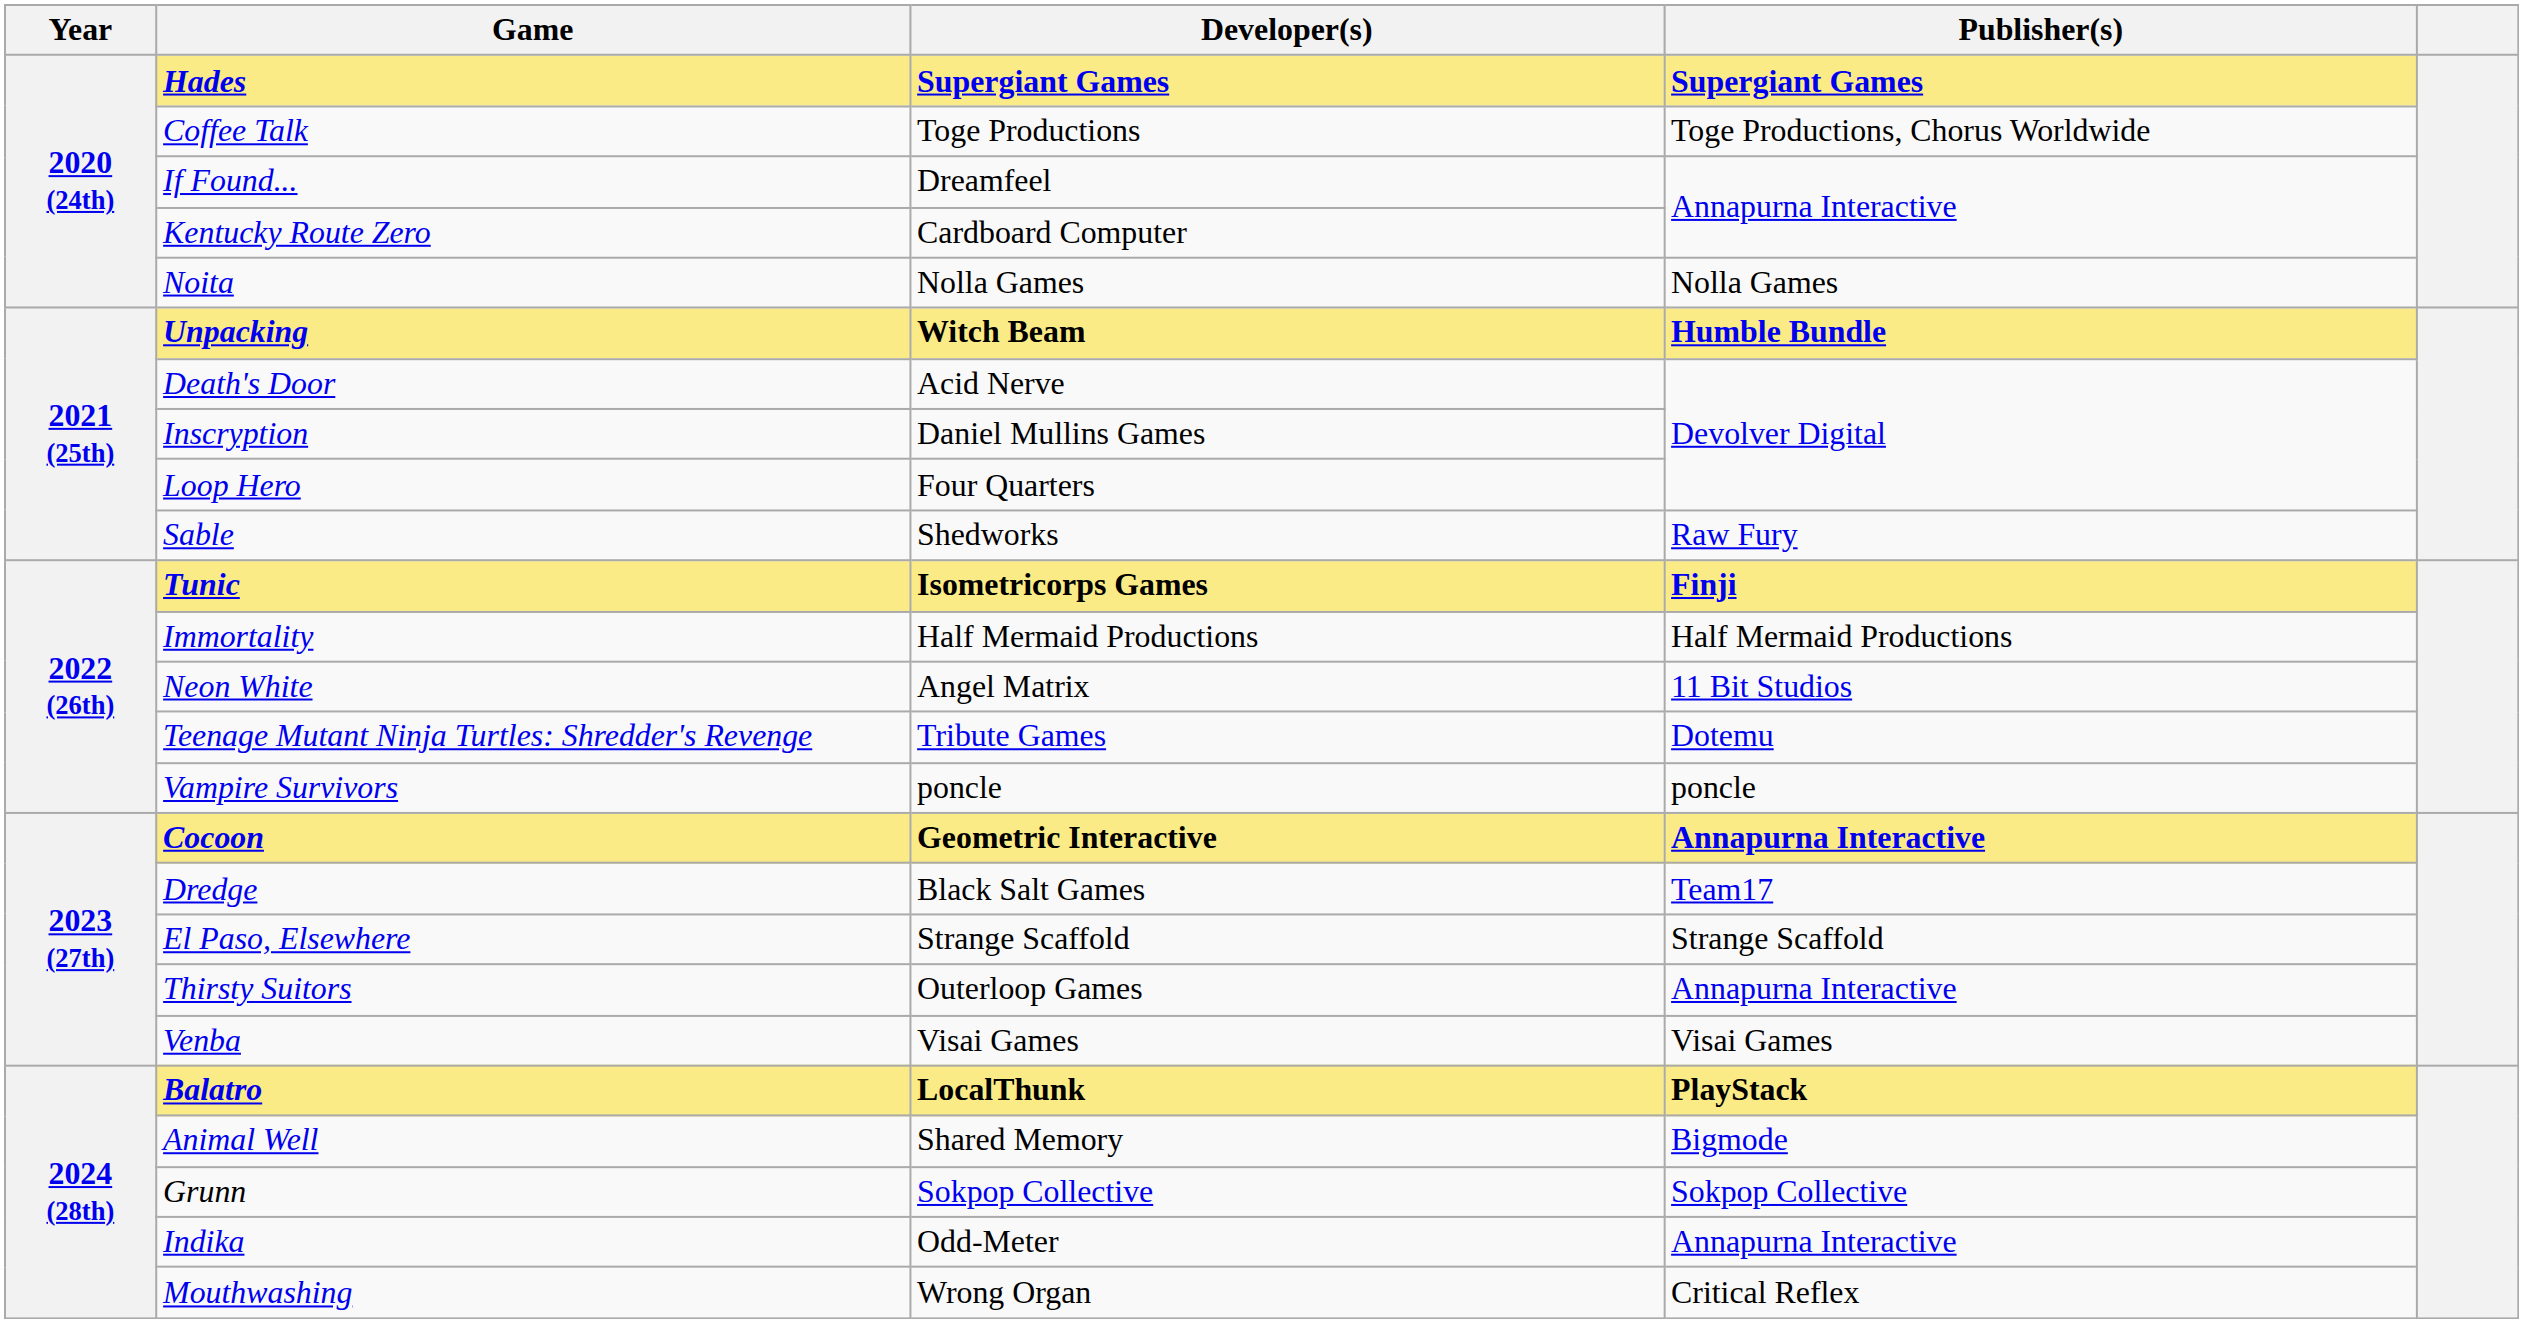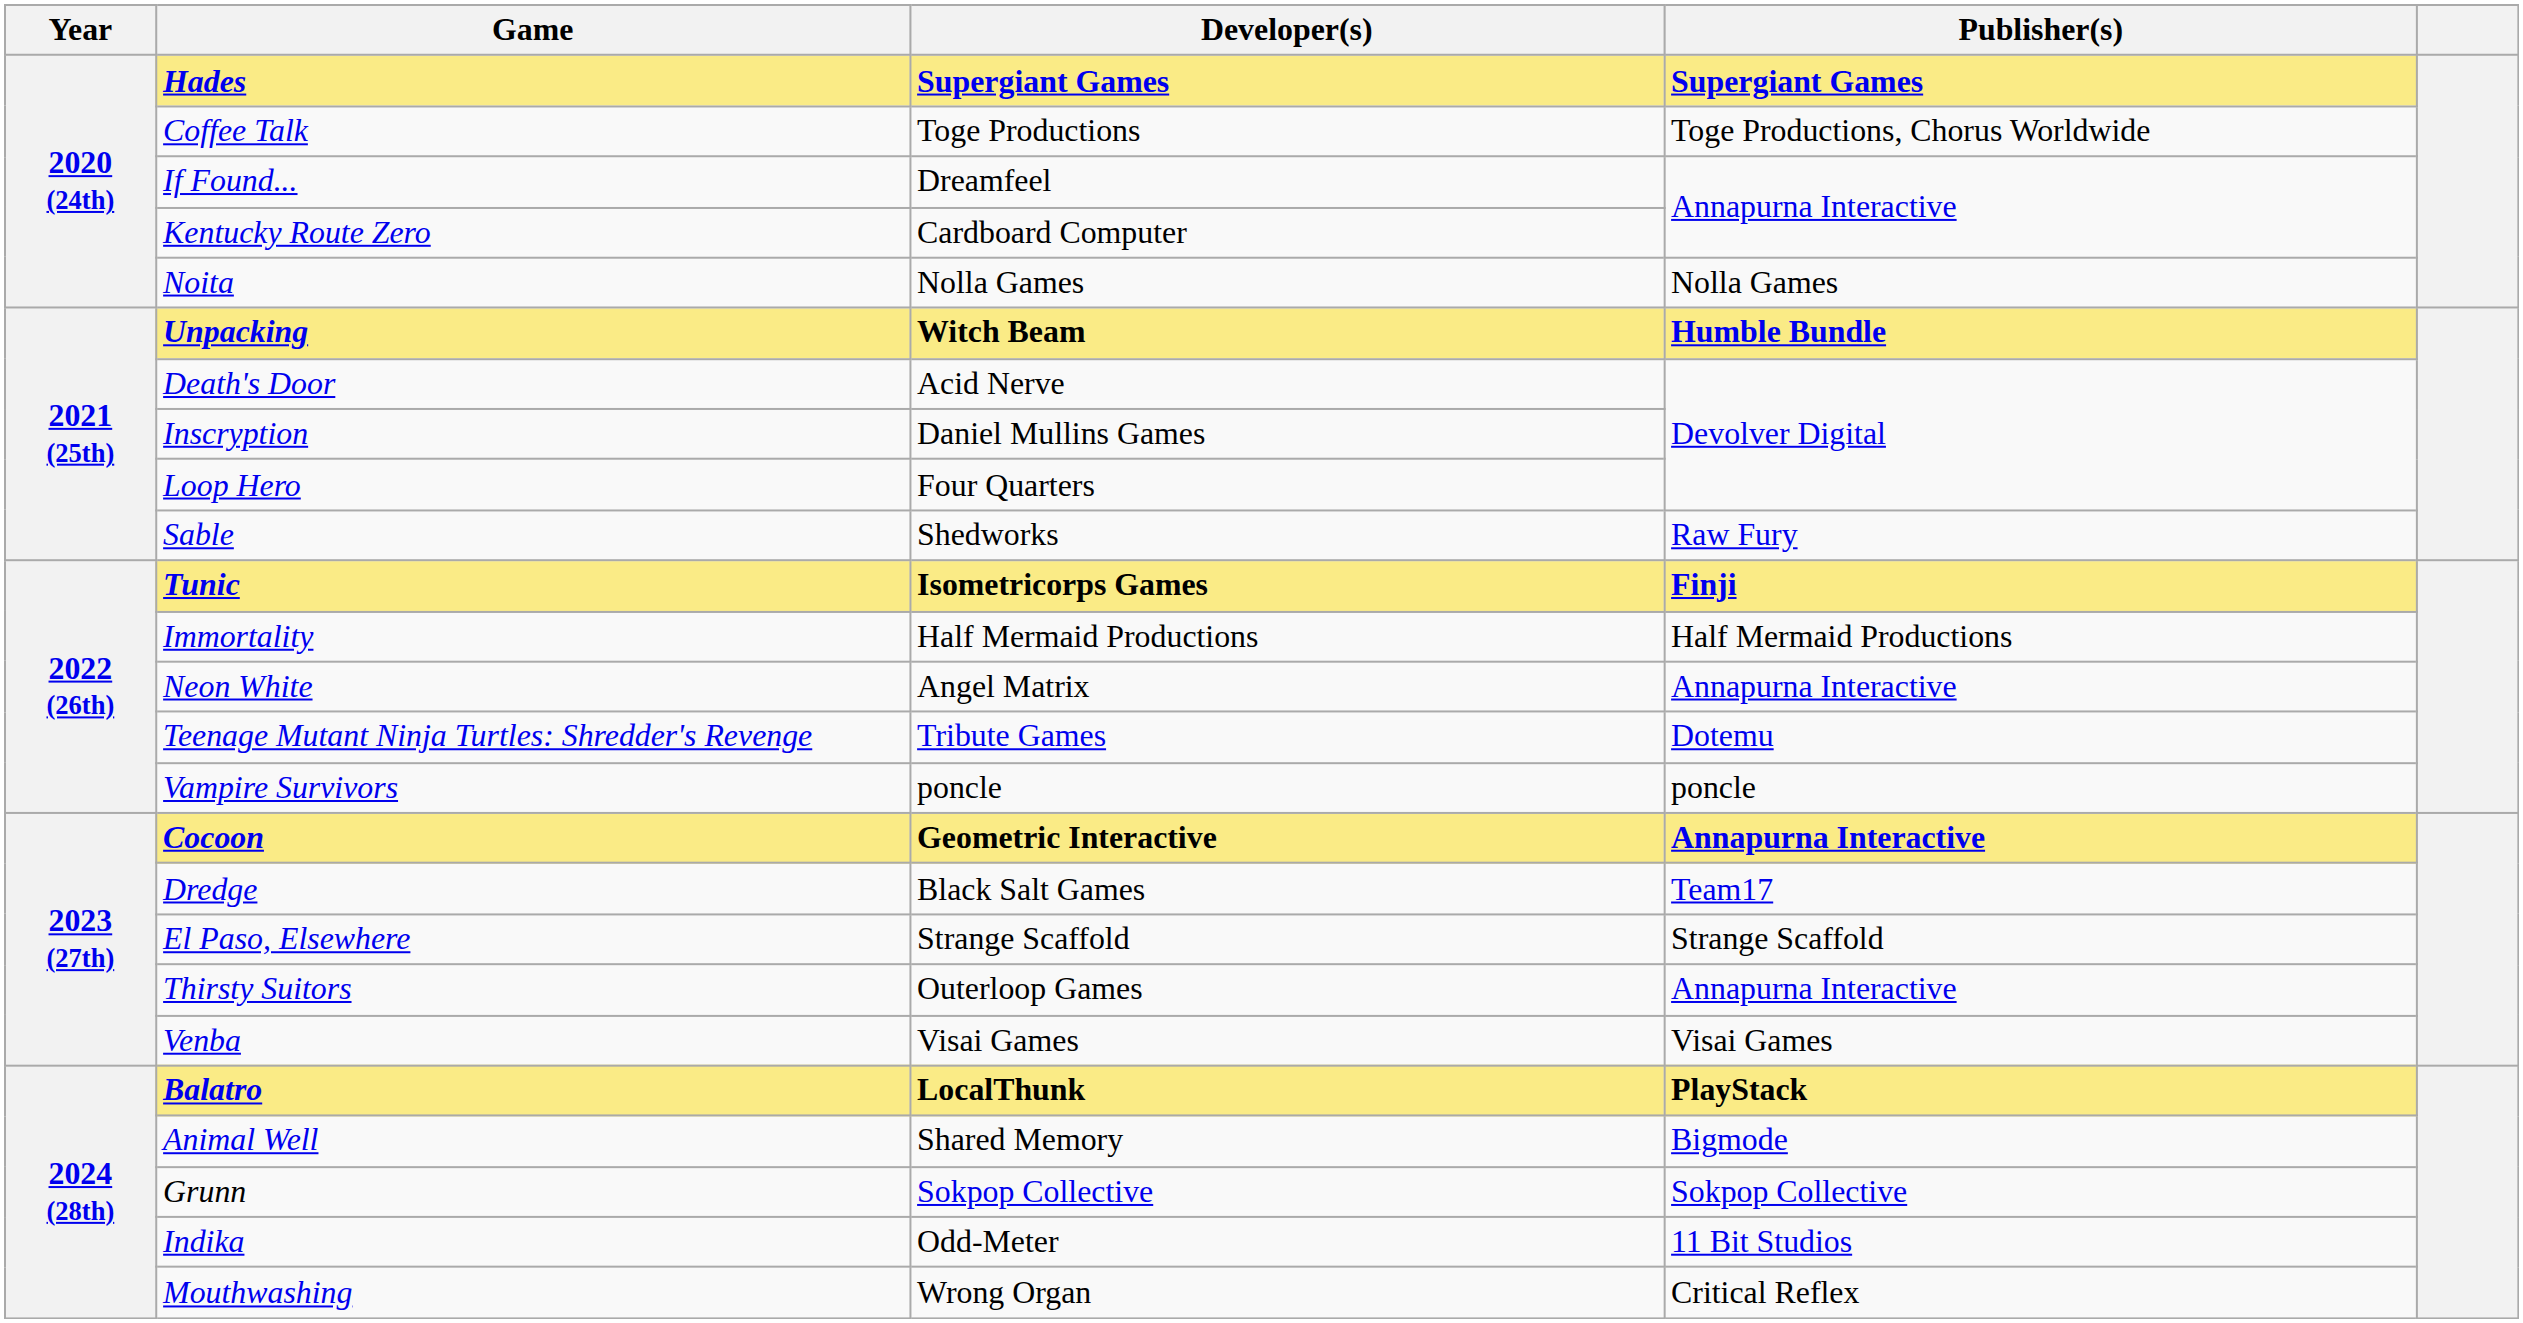 <table class="wikitable sortable" style="width:100%;">
 <tr style="background:#bebebe">
 <th scope="col" style="width:6%;">Year</th>
 <th scope="col" style="width:30%;">Game</th>
 <th scope="col" style="width:30%;">Developer(s)</th>
 <th scope="col" style="width:30%;">Publisher(s)</th>
 <th scope="col" style="width:4%;" class="unsortable"></th>
 </tr>
 <tr>
 <th scope="row" rowspan="5" style="text-align:center"><a href='#'>2020</a> <br><small><a href='#'>(24th)</a> </small></th>
 <td style="background:#FAEB86"><strong><em><a href='#'>Hades</a></em></strong></td>
 <td style="background:#FAEB86"><strong><a href='#'>Supergiant Games</a></strong></td>
 <td style="background:#FAEB86"><strong><a href='#'>Supergiant Games</a></strong></td>
 <th scope="row" rowspan="5" style="text-align;center;"></th>
 </tr>
 <tr>
 <td><em><a href='#'>Coffee Talk</a></em></td>
 <td>Toge Productions</td>
 <td>Toge Productions, Chorus Worldwide</td>
 </tr>
 <tr>
 <td><em><a href='#'>If Found...</a></em></td>
 <td>Dreamfeel</td>
 <td rowspan="2"><a href='#'>Annapurna Interactive</a></td>
 </tr>
 <tr>
 <td><em><a href='#'>Kentucky Route Zero</a></em></td>
 <td>Cardboard Computer</td>
 </tr>
 <tr>
 <td><em><a href='#'>Noita</a></em></td>
 <td>Nolla Games</td>
 <td>Nolla Games</td>
 </tr>
 <tr>
 <th scope="row" rowspan="5" style="text-align:center"><a href='#'>2021</a> <br><small><a href='#'>(25th)</a> </small></th>
 <td style="background:#FAEB86"><strong><em><a href='#'>Unpacking</a></em></strong></td>
 <td style="background:#FAEB86"><strong>Witch Beam</strong></td>
 <td style="background:#FAEB86"><strong><a href='#'>Humble Bundle</a></strong></td>
 <th scope="row" rowspan="5" style="text-align;center;"></th>
 </tr>
 <tr>
 <td><em><a href='#'>Death's Door</a></em></td>
 <td>Acid Nerve</td>
 <td rowspan="3"><a href='#'>Devolver Digital</a></td>
 </tr>
 <tr>
 <td><em><a href='#'>Inscryption</a></em></td>
 <td>Daniel Mullins Games</td>
 </tr>
 <tr>
 <td><em><a href='#'>Loop Hero</a></em></td>
 <td>Four Quarters</td>
 </tr>
 <tr>
 <td><em><a href='#'>Sable</a></em></td>
 <td>Shedworks</td>
 <td><a href='#'>Raw Fury</a></td>
 </tr>
 <tr>
 <th scope="row" rowspan="5" style="text-align:center"><a href='#'>2022</a> <br><small><a href='#'>(26th)</a> </small></th>
 <td style="background:#FAEB86"><strong><em><a href='#'>Tunic</a></em></strong></td>
 <td style="background:#FAEB86"><strong>Isometricorps Games</strong></td>
 <td style="background:#FAEB86"><strong><a href='#'>Finji</a></strong></td>
 <th scope="row" rowspan="5" style="text-align;center;"></th>
 </tr>
 <tr>
 <td><em><a href='#'>Immortality</a></em></td>
 <td>Half Mermaid Productions</td>
 <td>Half Mermaid Productions</td>
 </tr>
 <tr>
 <td><em><a href='#'>Neon White</a></em></td>
 <td>Angel Matrix</td>
-<td><a href='#'>11 Bit Studios</a></td>
+<td><a href='#'>Annapurna Interactive</a></td>
 </tr>
 <tr>
 <td><em><a href='#'>Teenage Mutant Ninja Turtles: Shredder's Revenge</a></em></td>
 <td><a href='#'>Tribute Games</a></td>
 <td><a href='#'>Dotemu</a></td>
 </tr>
 <tr>
 <td><em><a href='#'>Vampire Survivors</a></em></td>
 <td>poncle</td>
 <td>poncle</td>
 </tr>
 <tr>
 <th scope="row" rowspan="5" style="text-align:center"><a href='#'>2023</a> <br><small><a href='#'>(27th)</a> </small></th>
 <td style="background:#FAEB86"><strong><em><a href='#'>Cocoon</a></em></strong></td>
 <td style="background:#FAEB86"><strong>Geometric Interactive</strong></td>
 <td style="background:#FAEB86"><strong><a href='#'>Annapurna Interactive</a></strong></td>
 <th scope="row" rowspan="5" style="text-align;center;"></th>
 </tr>
 <tr>
 <td><em><a href='#'>Dredge</a></em></td>
 <td>Black Salt Games</td>
 <td><a href='#'>Team17</a></td>
 </tr>
 <tr>
 <td><em><a href='#'>El Paso, Elsewhere</a></em></td>
 <td>Strange Scaffold</td>
 <td>Strange Scaffold</td>
 </tr>
 <tr>
 <td><em><a href='#'>Thirsty Suitors</a></em></td>
 <td>Outerloop Games</td>
 <td><a href='#'>Annapurna Interactive</a></td>
 </tr>
 <tr>
 <td><em><a href='#'>Venba</a></em></td>
 <td>Visai Games</td>
 <td>Visai Games</td>
 </tr>
 <tr>
 <th scope="row" rowspan="5" style="text-align:center"><a href='#'>2024</a> <br><small><a href='#'>(28th)</a> </small></th>
 <td style="background:#FAEB86"><strong><em><a href='#'>Balatro</a></em></strong></td>
 <td style="background:#FAEB86"><strong>LocalThunk</strong></td>
 <td style="background:#FAEB86"><strong>PlayStack</strong></td>
 <th scope="row" rowspan="5" style="text-align;center;"><br></th>
 </tr>
 <tr>
 <td><em><a href='#'>Animal Well</a></em></td>
 <td>Shared Memory</td>
 <td><a href='#'>Bigmode</a></td>
 </tr>
 <tr>
 <td><em>Grunn</em></td>
 <td><a href='#'>Sokpop Collective</a></td>
 <td><a href='#'>Sokpop Collective</a></td>
 </tr>
 <tr>
 <td><em><a href='#'>Indika</a></em></td>
 <td>Odd-Meter</td>
-<td><a href='#'>Annapurna Interactive</a></td>
+<td><a href='#'>11 Bit Studios</a></td>
 </tr>
 <tr>
 <td><em><a href='#'>Mouthwashing</a></em></td>
 <td>Wrong Organ</td>
 <td>Critical Reflex</td>
 </tr>
 </table>
